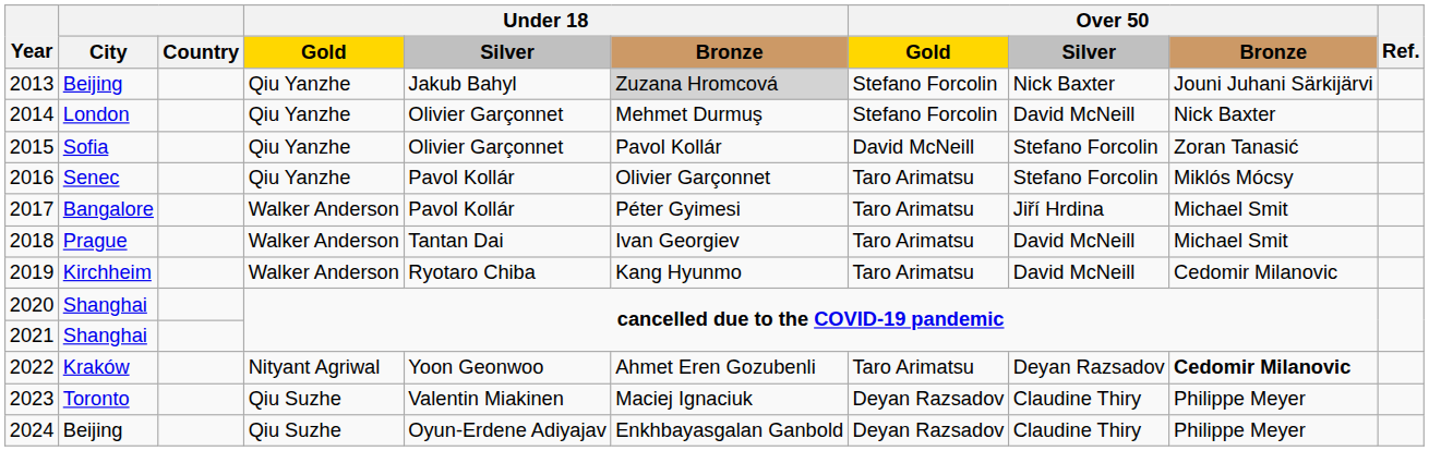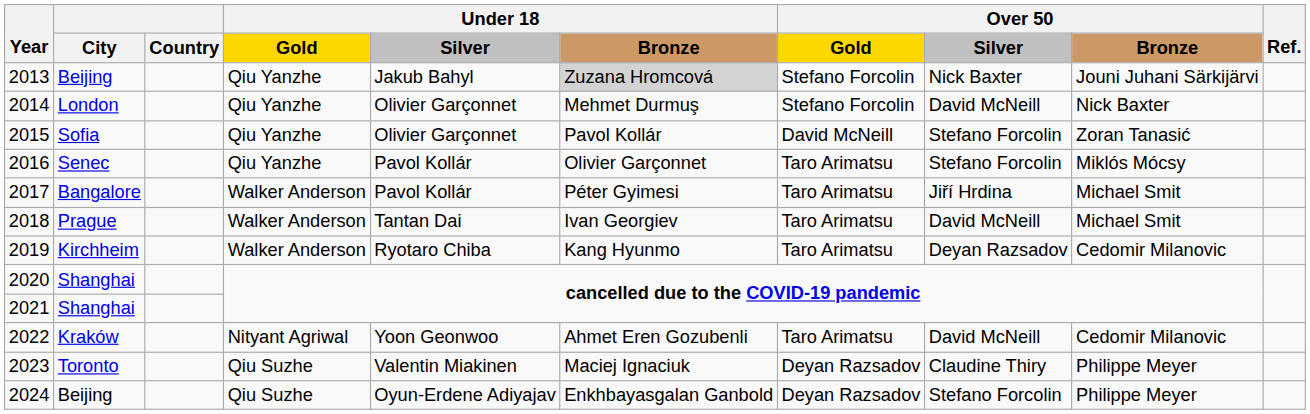 <table class="wikitable sortable">
 <tr class="sortbottom">
 <th style="border-bottom: 0px"></th>
 <th colspan="2"></th>
 <th colspan="3" align=center><strong>Under 18</strong></th>
 <th colspan="3" align=center><strong>Over 50</strong></th>
 <th style="border-bottom: 0px"></th>
 </tr>
 <tr>
 <th style="border-top: 0px">Year</th>
 <th>City</th>
 <th>Country</th>
 <th style="background:gold;">Gold</th>
 <th style="background:silver;">Silver</th>
 <th style="background:#cc9966;">Bronze</th>
 <th style="background:gold;">Gold</th>
 <th style="background:silver;">Silver</th>
 <th style="background:#cc9966;">Bronze</th>
 <th style="border-top: 0px" class="unsortable">Ref.</th>
 </tr>
 <tr>
 <td>2013</td>
 <td><a href='#'>Beijing</a></td>
 <td></td>
 <td> Qiu Yanzhe</td>
 <td> Jakub Bahyl</td>
 <td style="background: lightgrey;"> Zuzana Hromcová</td>
 <td> Stefano Forcolin</td>
 <td> Nick Baxter</td>
 <td> Jouni Juhani Särkijärvi</td>
 <td></td>
 </tr>
 <tr>
 <td>2014</td>
 <td><a href='#'>London</a></td>
 <td></td>
 <td> Qiu Yanzhe</td>
 <td> Olivier Garçonnet</td>
 <td> Mehmet Durmuş</td>
 <td> Stefano Forcolin</td>
 <td> David McNeill</td>
 <td> Nick Baxter</td>
 <td></td>
 </tr>
 <tr>
 <td>2015</td>
 <td><a href='#'>Sofia</a></td>
 <td></td>
 <td> Qiu Yanzhe</td>
 <td> Olivier Garçonnet</td>
 <td> Pavol Kollár</td>
 <td> David McNeill</td>
 <td> Stefano Forcolin</td>
 <td> Zoran Tanasić</td>
 <td></td>
 </tr>
 <tr>
 <td>2016</td>
 <td><a href='#'>Senec</a></td>
 <td></td>
 <td> Qiu Yanzhe</td>
 <td> Pavol Kollár</td>
 <td> Olivier Garçonnet</td>
 <td> Taro Arimatsu</td>
 <td> Stefano Forcolin</td>
 <td> Miklós Mócsy</td>
 <td></td>
 </tr>
 <tr>
 <td>2017</td>
 <td><a href='#'>Bangalore</a></td>
 <td></td>
 <td> Walker Anderson</td>
 <td> Pavol Kollár</td>
 <td> Péter Gyimesi</td>
 <td> Taro Arimatsu</td>
 <td> Jiří Hrdina</td>
 <td> Michael Smit</td>
 <td></td>
 </tr>
 <tr>
 <td>2018</td>
 <td><a href='#'>Prague</a></td>
 <td></td>
 <td> Walker Anderson</td>
 <td> Tantan Dai</td>
 <td> Ivan Georgiev</td>
 <td> Taro Arimatsu</td>
 <td> David McNeill</td>
 <td> Michael Smit</td>
 <td></td>
 </tr>
 <tr>
 <td>2019</td>
 <td><a href='#'>Kirchheim</a></td>
 <td></td>
 <td> Walker Anderson</td>
 <td> Ryotaro Chiba</td>
 <td> Kang Hyunmo</td>
 <td> Taro Arimatsu</td>
-<td> David McNeill</td>
+<td> Deyan Razsadov</td>
 <td> Cedomir Milanovic</td>
 <td></td>
 </tr>
 <tr>
 <td>2020</td>
 <td><a href='#'>Shanghai</a></td>
 <td></td>
 <td rowspan=2 colspan=6 style="text-align:center"><strong>cancelled due to the <a href='#'>COVID-19 pandemic</a></strong></td>
 <td rowspan=2></td>
 </tr>
 <tr>
 <td>2021</td>
 <td><a href='#'>Shanghai</a></td>
 <td></td>
 </tr>
 <tr>
 <td>2022</td>
 <td><a href='#'>Kraków</a></td>
 <td></td>
 <td> Nityant Agriwal</td>
 <td> Yoon Geonwoo</td>
 <td> Ahmet Eren Gozubenli</td>
 <td> Taro Arimatsu</td>
-<td> Deyan Razsadov</td>
-<td><strong> Cedomir Milanovic</strong></td>
+<td> David McNeill</td>
+<td> Cedomir Milanovic</td>
 <td></td>
 </tr>
 <tr>
 <td>2023</td>
 <td><a href='#'>Toronto</a></td>
 <td></td>
 <td> Qiu Suzhe</td>
 <td> Valentin Miakinen</td>
 <td> Maciej Ignaciuk</td>
 <td> Deyan Razsadov</td>
 <td> Claudine Thiry</td>
 <td> Philippe Meyer</td>
 <td></td>
 </tr>
 <tr>
 <td>2024</td>
 <td>Beijing</td>
 <td></td>
 <td> Qiu Suzhe</td>
 <td> Oyun-Erdene Adiyajav</td>
 <td> Enkhbayasgalan Ganbold</td>
 <td> Deyan Razsadov</td>
-<td> Claudine Thiry</td>
+<td> Stefano Forcolin</td>
 <td> Philippe Meyer</td>
 <td></td>
 </tr>
 </table>
